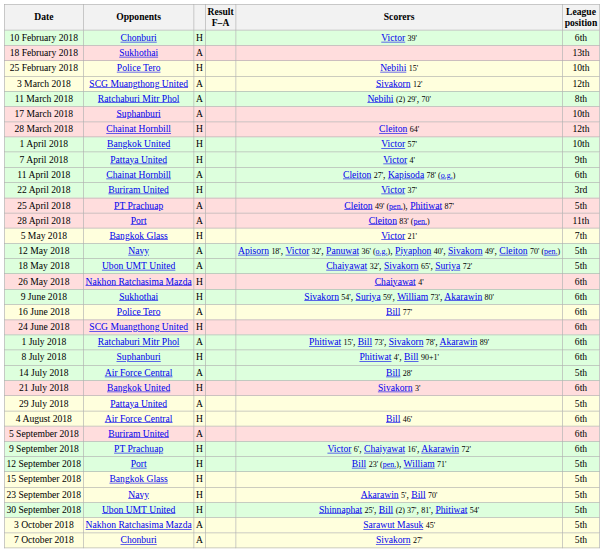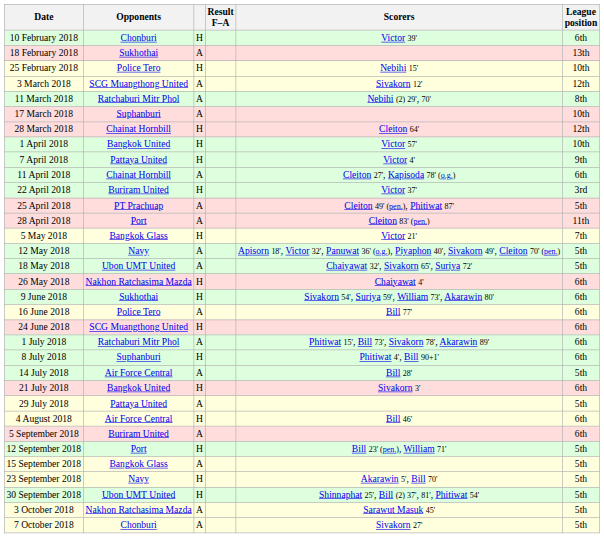 <table class="wikitable" style="text-align:center">
 <tr>
 <th>Date</th>
 <th>Opponents</th>
 <th></th>
 <th>Result<br>F–A</th>
 <th>Scorers</th>
 <th>League<br>position</th>
 </tr>
 <tr bgcolor="#ddffdd">
 <td nowrap>10 February 2018</td>
 <td nowrap><a href='#'>Chonburi</a></td>
 <td>H</td>
 <td nowrap></td>
 <td nowrap><a href='#'>Victor</a> <small>39'</small></td>
 <td nowrap>6th</td>
 </tr>
 <tr bgcolor="#ffdddd">
 <td nowrap>18 February 2018</td>
 <td nowrap><a href='#'>Sukhothai</a></td>
 <td>A</td>
 <td nowrap></td>
 <td nowrap></td>
 <td nowrap>13th</td>
 </tr>
 <tr bgcolor="#ffffdd">
 <td nowrap>25 February 2018</td>
 <td nowrap><a href='#'>Police Tero</a></td>
 <td>H</td>
 <td nowrap></td>
 <td nowrap><a href='#'>Nebihi</a> <small>15'</small></td>
 <td nowrap>10th</td>
 </tr>
 <tr bgcolor="#ffffdd">
 <td nowrap>3 March 2018</td>
 <td nowrap><a href='#'>SCG Muangthong United</a></td>
 <td>A</td>
 <td nowrap> </td>
 <td nowrap><a href='#'>Sivakorn</a> <small>12'</small></td>
 <td nowrap>12th</td>
 </tr>
 <tr bgcolor="#ddffdd">
 <td nowrap>11 March 2018</td>
 <td nowrap><a href='#'>Ratchaburi Mitr Phol</a></td>
 <td>A</td>
 <td nowrap></td>
 <td nowrap><a href='#'>Nebihi</a> <small>(2) 29'</small>, <small>70'</small></td>
 <td nowrap>8th</td>
 </tr>
 <tr bgcolor="#ffdddd">
 <td nowrap>17 March 2018</td>
 <td nowrap><a href='#'>Suphanburi</a></td>
 <td>A</td>
 <td nowrap></td>
 <td nowrap></td>
 <td nowrap>10th</td>
 </tr>
 <tr bgcolor="#ffdddd">
 <td nowrap>28 March 2018</td>
 <td nowrap><a href='#'>Chainat Hornbill</a></td>
 <td>H</td>
 <td nowrap></td>
 <td nowrap><a href='#'>Cleiton</a> <small>64'</small></td>
 <td nowrap>12th</td>
 </tr>
 <tr bgcolor="#ddffdd">
 <td nowrap>1 April 2018</td>
 <td nowrap><a href='#'>Bangkok United</a></td>
 <td>H</td>
 <td nowrap> </td>
 <td nowrap><a href='#'>Victor</a> <small>57'</small></td>
 <td nowrap>10th</td>
 </tr>
 <tr bgcolor="#ddffdd">
 <td nowrap>7 April 2018</td>
 <td nowrap><a href='#'>Pattaya United</a></td>
 <td>H</td>
 <td nowrap></td>
 <td nowrap><a href='#'>Victor</a> <small>4'</small></td>
 <td nowrap>9th</td>
 </tr>
 <tr bgcolor="#ddffdd">
 <td nowrap>11 April 2018</td>
 <td nowrap><a href='#'>Chainat Hornbill</a></td>
 <td>A</td>
 <td nowrap></td>
 <td nowrap><a href='#'>Cleiton</a> <small>27'</small>, <a href='#'>Kapisoda</a> <small>78' (<a href='#'>o.g.</a>)</small></td>
 <td nowrap>6th</td>
 </tr>
 <tr bgcolor="#ddffdd">
 <td nowrap>22 April 2018</td>
 <td nowrap><a href='#'>Buriram United</a></td>
 <td>H</td>
 <td nowrap></td>
 <td nowrap><a href='#'>Victor</a> <small>37'</small></td>
 <td nowrap>3rd</td>
 </tr>
 <tr bgcolor="#ffdddd">
 <td nowrap>25 April 2018</td>
 <td nowrap><a href='#'>PT Prachuap</a></td>
 <td>A</td>
 <td nowrap></td>
 <td nowrap><a href='#'>Cleiton</a> <small>49' (<a href='#'>pen.</a>)</small>, <a href='#'>Phitiwat</a> <small>87'</small></td>
 <td nowrap>5th</td>
 </tr>
 <tr bgcolor="#ffdddd">
 <td nowrap>28 April 2018</td>
 <td nowrap><a href='#'>Port</a></td>
 <td>A</td>
 <td nowrap></td>
 <td nowrap><a href='#'>Cleiton</a> <small>83' (<a href='#'>pen.</a>)</small></td>
 <td nowrap>11th</td>
 </tr>
 <tr bgcolor="#ffffdd">
 <td nowrap>5 May 2018</td>
 <td nowrap><a href='#'>Bangkok Glass</a></td>
 <td>H</td>
 <td nowrap></td>
 <td nowrap><a href='#'>Victor</a> <small>21'</small></td>
 <td nowrap>7th</td>
 </tr>
 <tr bgcolor="#ddffdd">
 <td nowrap>12 May 2018</td>
 <td nowrap><a href='#'>Navy</a></td>
 <td>A</td>
 <td nowrap></td>
 <td nowrap><a href='#'>Apisorn</a> <small>18'</small>, <a href='#'>Victor</a> <small>32'</small>, <a href='#'>Panuwat</a> <small>36' (<a href='#'>o.g.</a>)</small>, <a href='#'>Piyaphon</a> <small>40'</small>, <a href='#'>Sivakorn</a> <small>49'</small>, <a href='#'>Cleiton</a> <small>70' (<a href='#'>pen.</a>)</small></td>
 <td nowrap>5th</td>
 </tr>
 <tr bgcolor="#ddffdd">
 <td nowrap>18 May 2018</td>
 <td nowrap><a href='#'>Ubon UMT United</a></td>
 <td>A</td>
 <td nowrap></td>
 <td nowrap><a href='#'>Chaiyawat</a> <small>32'</small>, <a href='#'>Sivakorn</a> <small>65'</small>, <a href='#'>Suriya</a> <small>72'</small></td>
 <td nowrap>5th</td>
 </tr>
 <tr bgcolor="#ffdddd">
 <td nowrap>26 May 2018</td>
 <td nowrap><a href='#'>Nakhon Ratchasima Mazda</a></td>
 <td>H</td>
 <td nowrap></td>
 <td nowrap><a href='#'>Chaiyawat</a> <small>4'</small></td>
 <td nowrap>6th</td>
 </tr>
 <tr bgcolor="#ddffdd">
 <td nowrap>9 June 2018</td>
 <td nowrap><a href='#'>Sukhothai</a></td>
 <td>H</td>
 <td nowrap></td>
 <td nowrap><a href='#'>Sivakorn</a> <small>54'</small>, <a href='#'>Suriya</a> <small>59'</small>, <a href='#'>William</a> <small>73'</small>, <a href='#'>Akarawin</a> <small>80'</small></td>
 <td nowrap>6th</td>
 </tr>
 <tr bgcolor="#ffffdd">
 <td nowrap>16 June 2018</td>
 <td nowrap><a href='#'>Police Tero</a></td>
 <td>A</td>
 <td nowrap></td>
 <td nowrap><a href='#'>Bill</a> <small>77'</small></td>
 <td nowrap>6th</td>
 </tr>
 <tr bgcolor="#ffdddd">
 <td nowrap>24 June 2018</td>
 <td nowrap><a href='#'>SCG Muangthong United</a></td>
 <td>H</td>
 <td nowrap> </td>
 <td nowrap></td>
 <td nowrap>6th</td>
 </tr>
 <tr bgcolor="#ddffdd">
 <td nowrap>1 July 2018</td>
 <td nowrap><a href='#'>Ratchaburi Mitr Phol</a></td>
 <td>A</td>
 <td nowrap></td>
 <td nowrap><a href='#'>Phitiwat</a> <small>15'</small>, <a href='#'>Bill</a> <small>73'</small>, <a href='#'>Sivakorn</a> <small>78'</small>, <a href='#'>Akarawin</a> <small>89'</small></td>
 <td nowrap>6th</td>
 </tr>
 <tr bgcolor="#ddffdd">
 <td nowrap>8 July 2018</td>
 <td nowrap><a href='#'>Suphanburi</a></td>
 <td>H</td>
 <td nowrap></td>
 <td nowrap><a href='#'>Phitiwat</a> <small>4'</small>, <a href='#'>Bill</a> <small>90+1'</small></td>
 <td nowrap>6th</td>
 </tr>
 <tr bgcolor="#ddffdd">
 <td nowrap>14 July 2018</td>
 <td nowrap><a href='#'>Air Force Central</a></td>
 <td>A</td>
 <td nowrap></td>
 <td nowrap><a href='#'>Bill</a> <small>28'</small></td>
 <td nowrap>5th</td>
 </tr>
 <tr bgcolor="#ffdddd">
 <td nowrap>21 July 2018</td>
 <td nowrap><a href='#'>Bangkok United</a></td>
 <td>H</td>
 <td nowrap> </td>
 <td nowrap><a href='#'>Sivakorn</a> <small>3'</small></td>
 <td nowrap>6th</td>
 </tr>
 <tr bgcolor="#ffffdd">
 <td nowrap>29 July 2018</td>
 <td nowrap><a href='#'>Pattaya United</a></td>
 <td>A</td>
 <td nowrap></td>
 <td nowrap></td>
 <td nowrap>5th</td>
 </tr>
 <tr bgcolor="#ffffdd">
 <td nowrap>4 August 2018</td>
 <td nowrap><a href='#'>Air Force Central</a></td>
 <td>H</td>
 <td nowrap></td>
 <td nowrap><a href='#'>Bill</a> <small>46'</small></td>
 <td nowrap>6th</td>
 </tr>
 <tr bgcolor="#ffdddd">
 <td nowrap>5 September 2018</td>
 <td nowrap><a href='#'>Buriram United</a></td>
 <td>A</td>
 <td nowrap></td>
 <td nowrap></td>
 <td nowrap>6th</td>
 </tr>
 <tr bgcolor="#ddffdd">
-<td nowrap>9 September 2018</td>
-<td nowrap><a href='#'>PT Prachuap</a></td>
-<td>H</td>
-<td nowrap></td>
-<td nowrap><a href='#'>Victor</a> <small>6'</small>, <a href='#'>Chaiyawat</a> <small>16'</small>, <a href='#'>Akarawin</a> <small>72'</small></td>
-<td nowrap>6th</td>
-</tr>
-<tr bgcolor="#ddffdd">
 <td nowrap>12 September 2018</td>
 <td nowrap><a href='#'>Port</a></td>
 <td>H</td>
 <td nowrap></td>
 <td nowrap><a href='#'>Bill</a> <small>23' (<a href='#'>pen.</a>)</small>, <a href='#'>William</a> <small>71'</small></td>
 <td nowrap>5th</td>
 </tr>
 <tr bgcolor="#ffffdd">
 <td nowrap>15 September 2018</td>
 <td nowrap><a href='#'>Bangkok Glass</a></td>
-<td>H</td>
+<td>A</td>
 <td nowrap></td>
 <td nowrap></td>
 <td nowrap>5th</td>
 </tr>
 <tr bgcolor="#ffffdd">
 <td nowrap>23 September 2018</td>
 <td nowrap><a href='#'>Navy</a></td>
 <td>H</td>
 <td nowrap></td>
 <td nowrap><a href='#'>Akarawin</a> <small>5'</small>, <a href='#'>Bill</a> <small>70'</small></td>
 <td nowrap>5th</td>
 </tr>
 <tr bgcolor="#ddffdd">
 <td nowrap>30 September 2018</td>
 <td nowrap><a href='#'>Ubon UMT United</a></td>
 <td>H</td>
 <td nowrap></td>
 <td nowrap><a href='#'>Shinnaphat</a> <small>25'</small>, <a href='#'>Bill</a> <small>(2) 37'</small>, <small>81'</small>, <a href='#'>Phitiwat</a> <small>54'</small></td>
 <td nowrap>5th</td>
 </tr>
 <tr bgcolor="#ffffdd">
 <td nowrap>3 October 2018</td>
 <td nowrap><a href='#'>Nakhon Ratchasima Mazda</a></td>
 <td>A</td>
 <td nowrap></td>
 <td nowrap><a href='#'>Sarawut Masuk</a> <small>45'</small></td>
 <td nowrap>5th</td>
 </tr>
 <tr bgcolor="#ffffdd">
 <td nowrap>7 October 2018</td>
 <td nowrap><a href='#'>Chonburi</a></td>
 <td>A</td>
 <td nowrap></td>
 <td nowrap><a href='#'>Sivakorn</a> <small>27'</small></td>
 <td nowrap>5th</td>
 </tr>
 </table>
